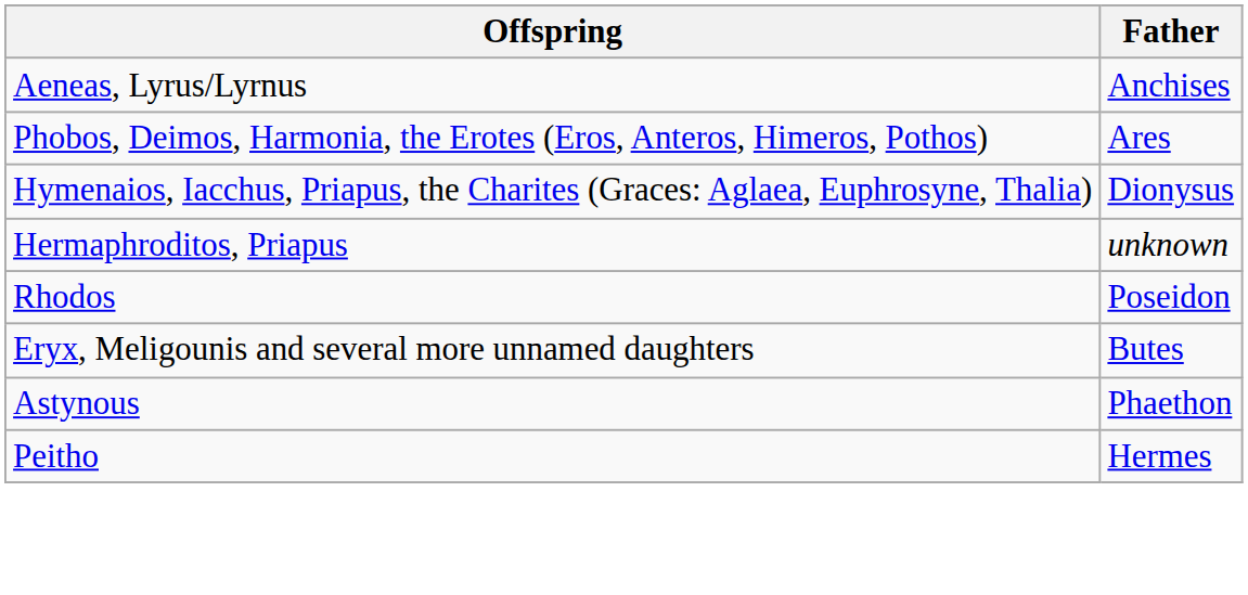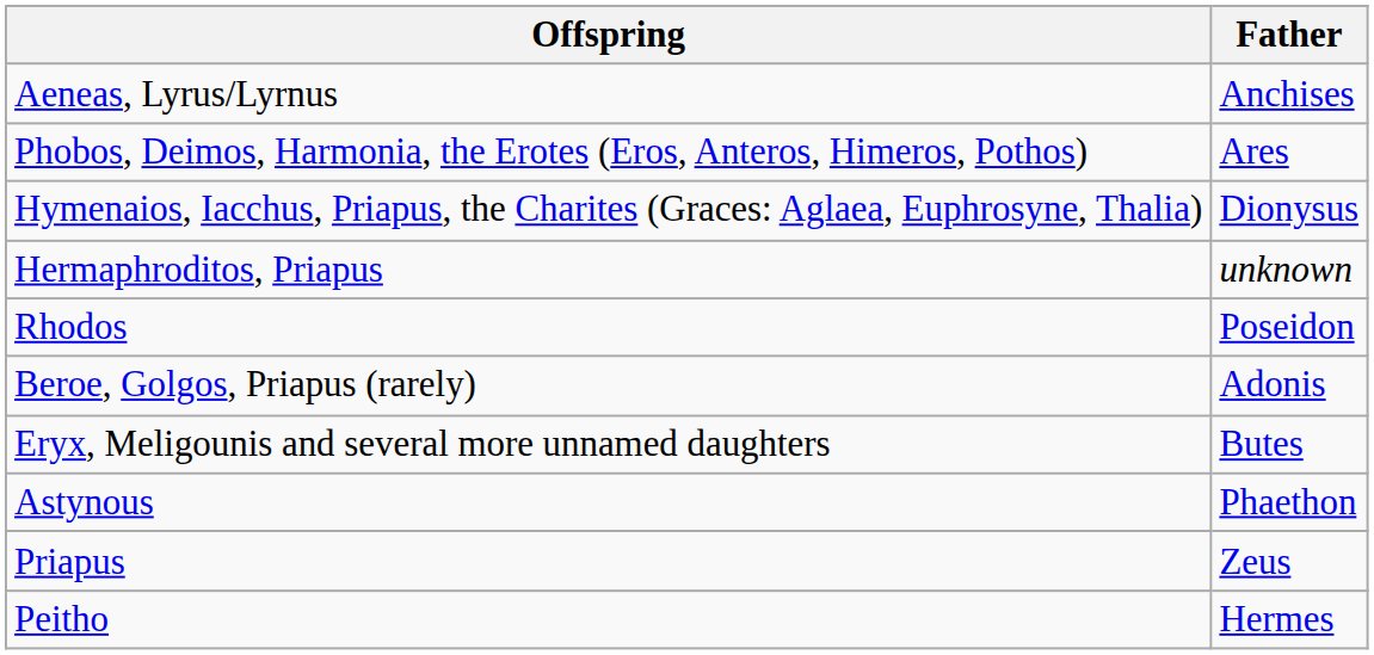 <table class="wikitable">
 <tr>
 <th scope="col">Offspring</th>
 <th scope="col">Father</th>
 </tr>
 <tr>
 <td><a href='#'>Aeneas</a>, Lyrus/Lyrnus</td>
 <td><a href='#'>Anchises</a></td>
 </tr>
 <tr>
 <td><a href='#'>Phobos</a>, <a href='#'>Deimos</a>, <a href='#'>Harmonia</a>, <a href='#'>the Erotes</a> (<a href='#'>Eros</a>, <a href='#'>Anteros</a>, <a href='#'>Himeros</a>, <a href='#'>Pothos</a>)</td>
 <td><a href='#'>Ares</a></td>
 </tr>
 <tr>
 <td><a href='#'>Hymenaios</a>, <a href='#'>Iacchus</a>, <a href='#'>Priapus</a>, the <a href='#'>Charites</a> (Graces: <a href='#'>Aglaea</a>, <a href='#'>Euphrosyne</a>, <a href='#'>Thalia</a>)</td>
 <td><a href='#'>Dionysus</a></td>
 </tr>
 <tr>
 <td><a href='#'>Hermaphroditos</a>, <a href='#'>Priapus</a></td>
 <td><em>unknown</em></td>
 </tr>
 <tr>
 <td><a href='#'>Rhodos</a></td>
 <td><a href='#'>Poseidon</a></td>
 </tr>
 <tr>
+<td><a href='#'>Beroe</a>, <a href='#'>Golgos</a>, Priapus (rarely)</td>
+<td><a href='#'>Adonis</a></td>
+</tr>
+<tr>
 <td><a href='#'>Eryx</a>, Meligounis and several more unnamed daughters</td>
 <td><a href='#'>Butes</a></td>
 </tr>
 <tr>
 <td><a href='#'>Astynous</a></td>
 <td><a href='#'>Phaethon</a></td>
 </tr>
 <tr>
+<td><a href='#'>Priapus</a></td>
+<td><a href='#'>Zeus</a></td>
+</tr>
+<tr>
 <td><a href='#'>Peitho</a></td>
 <td><a href='#'>Hermes</a></td>
 </tr>
 </table>
